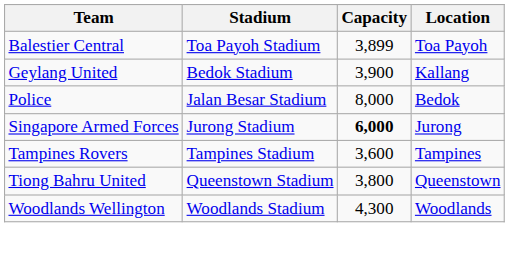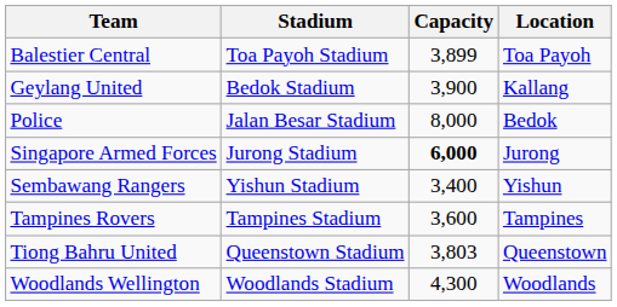 <table class="wikitable sortable">
 <tr>
 <th>Team</th>
 <th>Stadium</th>
 <th>Capacity</th>
 <th>Location</th>
 </tr>
 <tr>
 <td><a href='#'>Balestier Central</a></td>
 <td><a href='#'>Toa Payoh Stadium</a></td>
 <td style="text-align:center;">3,899</td>
 <td><a href='#'>Toa Payoh</a></td>
 </tr>
 <tr>
 <td><a href='#'>Geylang United</a></td>
 <td><a href='#'>Bedok Stadium</a></td>
 <td style="text-align:center;">3,900</td>
 <td><a href='#'>Kallang</a></td>
 </tr>
 <tr>
 <td><a href='#'>Police</a></td>
 <td><a href='#'>Jalan Besar Stadium</a></td>
 <td style="text-align:center;">8,000</td>
 <td><a href='#'>Bedok</a></td>
 </tr>
 <tr>
 <td><a href='#'>Singapore Armed Forces</a></td>
 <td><a href='#'>Jurong Stadium</a></td>
 <td style="text-align:center;"><strong>6,000</strong></td>
 <td><a href='#'>Jurong</a></td>
 </tr>
 <tr>
+<td><a href='#'>Sembawang Rangers</a></td>
+<td><a href='#'>Yishun Stadium</a></td>
+<td style="text-align:center;">3,400</td>
+<td><a href='#'>Yishun</a></td>
+</tr>
+<tr>
 <td><a href='#'>Tampines Rovers</a></td>
 <td><a href='#'>Tampines Stadium</a></td>
 <td style="text-align:center;">3,600</td>
 <td><a href='#'>Tampines</a></td>
 </tr>
 <tr>
 <td><a href='#'>Tiong Bahru United</a></td>
 <td><a href='#'>Queenstown Stadium</a></td>
-<td style="text-align:center;">3,800</td>
+<td style="text-align:center;">3,803</td>
 <td><a href='#'>Queenstown</a></td>
 </tr>
 <tr>
 <td><a href='#'>Woodlands Wellington</a></td>
 <td><a href='#'>Woodlands Stadium</a></td>
 <td style="text-align:center;">4,300</td>
 <td><a href='#'>Woodlands</a></td>
 </tr>
 </table>
